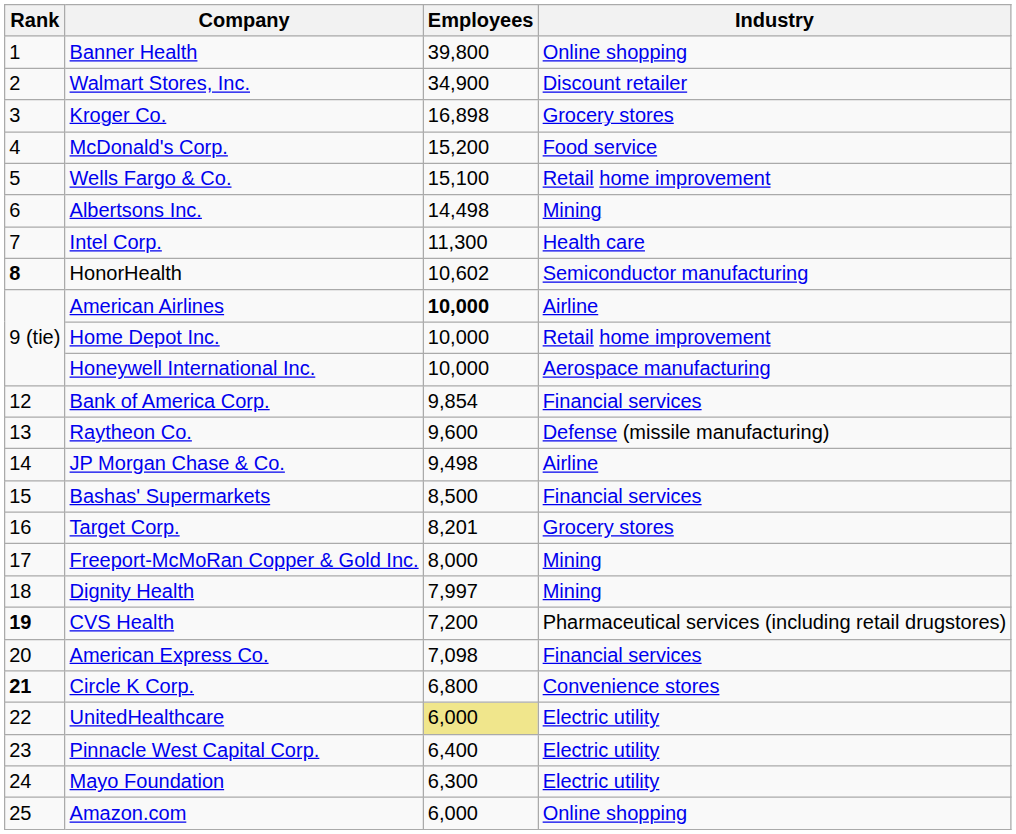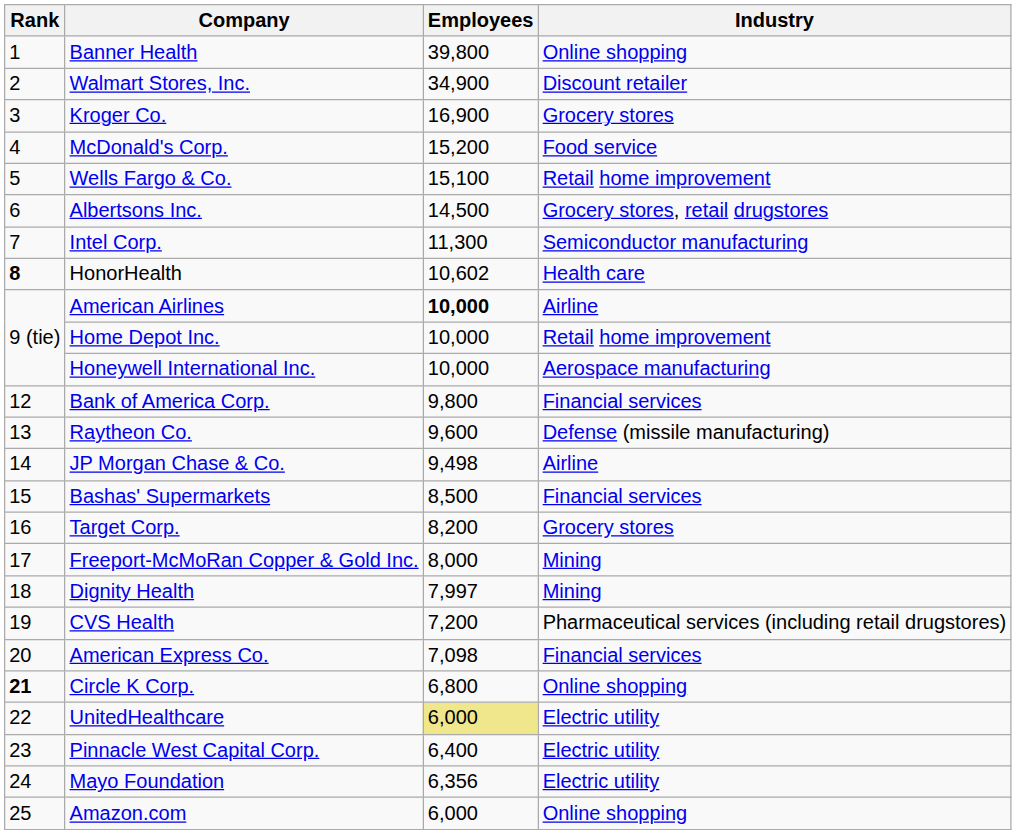 <table class="wikitable">
 <tr>
 <th>Rank</th>
 <th>Company</th>
 <th>Employees</th>
 <th>Industry</th>
 </tr>
 <tr>
 <td>1</td>
 <td><a href='#'>Banner Health</a></td>
 <td>39,800</td>
 <td><a href='#'>Online shopping</a></td>
 </tr>
 <tr>
 <td>2</td>
 <td><a href='#'>Walmart Stores, Inc.</a></td>
 <td>34,900</td>
 <td><a href='#'>Discount retailer</a></td>
 </tr>
 <tr>
 <td>3</td>
 <td><a href='#'>Kroger Co.</a></td>
-<td>16,898</td>
+<td>16,900</td>
 <td><a href='#'>Grocery stores</a></td>
 </tr>
 <tr>
 <td>4</td>
 <td><a href='#'>McDonald's Corp.</a></td>
 <td>15,200</td>
 <td><a href='#'>Food service</a></td>
 </tr>
 <tr>
 <td>5</td>
 <td><a href='#'>Wells Fargo & Co.</a></td>
 <td>15,100</td>
 <td><a href='#'>Retail</a> <a href='#'>home improvement</a></td>
 </tr>
 <tr>
 <td>6</td>
 <td><a href='#'>Albertsons Inc.</a></td>
-<td>14,498</td>
-<td><a href='#'>Mining</a></td>
+<td>14,500</td>
+<td><a href='#'>Grocery stores</a>, <a href='#'>retail</a> <a href='#'>drugstores</a></td>
 </tr>
 <tr>
 <td>7</td>
 <td><a href='#'>Intel Corp.</a></td>
 <td>11,300</td>
-<td><a href='#'>Health care</a></td>
+<td><a href='#'>Semiconductor manufacturing</a></td>
 </tr>
 <tr>
 <td><strong>8</strong></td>
 <td>HonorHealth</td>
 <td>10,602</td>
-<td><a href='#'>Semiconductor manufacturing</a></td>
+<td><a href='#'>Health care</a></td>
 </tr>
 <tr>
 <td rowspan=3>9 (tie)</td>
 <td><a href='#'>American Airlines</a></td>
 <td><strong>10,000</strong></td>
 <td><a href='#'>Airline</a></td>
 </tr>
 <tr>
 <td><a href='#'>Home Depot Inc.</a></td>
 <td>10,000</td>
 <td><a href='#'>Retail</a> <a href='#'>home improvement</a></td>
 </tr>
 <tr>
 <td><a href='#'>Honeywell International Inc.</a></td>
 <td>10,000</td>
 <td><a href='#'>Aerospace manufacturing</a></td>
 </tr>
 <tr>
 <td>12</td>
 <td><a href='#'>Bank of America Corp.</a></td>
-<td>9,854</td>
+<td>9,800</td>
 <td><a href='#'>Financial services</a></td>
 </tr>
 <tr>
 <td>13</td>
 <td><a href='#'>Raytheon Co.</a></td>
 <td>9,600</td>
 <td><a href='#'>Defense</a> (missile manufacturing)</td>
 </tr>
 <tr>
 <td>14</td>
 <td><a href='#'>JP Morgan Chase & Co.</a></td>
 <td>9,498</td>
 <td><a href='#'>Airline</a></td>
 </tr>
 <tr>
 <td>15</td>
 <td><a href='#'>Bashas' Supermarkets</a></td>
 <td>8,500</td>
 <td><a href='#'>Financial services</a></td>
 </tr>
 <tr>
 <td>16</td>
 <td><a href='#'>Target Corp.</a></td>
-<td>8,201</td>
+<td>8,200</td>
 <td><a href='#'>Grocery stores</a></td>
 </tr>
 <tr>
 <td>17</td>
 <td><a href='#'>Freeport-McMoRan Copper & Gold Inc.</a></td>
 <td>8,000</td>
 <td><a href='#'>Mining</a></td>
 </tr>
 <tr>
 <td>18</td>
 <td><a href='#'>Dignity Health</a></td>
 <td>7,997</td>
 <td><a href='#'>Mining</a></td>
 </tr>
 <tr>
-<td><strong>19</strong></td>
+<td>19</td>
 <td><a href='#'>CVS Health</a></td>
 <td>7,200</td>
 <td>Pharmaceutical services (including retail drugstores)</td>
 </tr>
 <tr>
 <td>20</td>
 <td><a href='#'>American Express Co.</a></td>
 <td>7,098</td>
 <td><a href='#'>Financial services</a></td>
 </tr>
 <tr>
 <td><strong>21</strong></td>
 <td><a href='#'>Circle K Corp.</a></td>
 <td>6,800</td>
-<td><a href='#'>Convenience stores</a></td>
+<td><a href='#'>Online shopping</a></td>
 </tr>
 <tr>
 <td>22</td>
 <td><a href='#'>UnitedHealthcare</a></td>
 <td style="background: khaki;">6,000</td>
 <td><a href='#'>Electric utility</a></td>
 </tr>
 <tr>
 <td>23</td>
 <td><a href='#'>Pinnacle West Capital Corp.</a></td>
 <td>6,400</td>
 <td><a href='#'>Electric utility</a></td>
 </tr>
 <tr>
 <td>24</td>
 <td><a href='#'>Mayo Foundation</a></td>
-<td>6,300</td>
+<td>6,356</td>
 <td><a href='#'>Electric utility</a></td>
 </tr>
 <tr>
 <td>25</td>
 <td><a href='#'>Amazon.com</a></td>
 <td>6,000</td>
 <td><a href='#'>Online shopping</a></td>
 </tr>
 </table>
